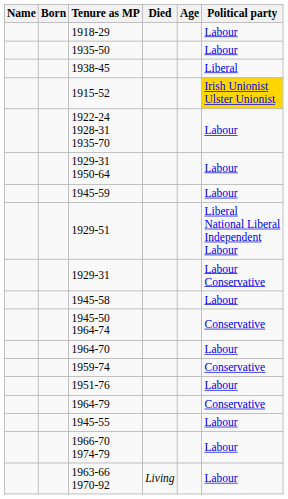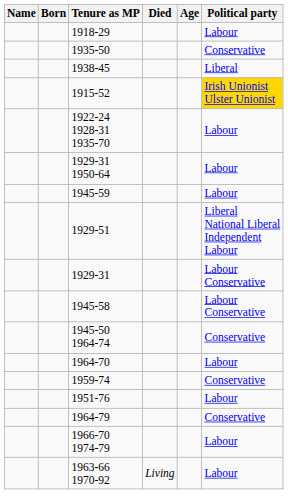 <table class="wikitable sortable">
 <tr>
 <th>Name</th>
 <th>Born</th>
 <th>Tenure as MP</th>
 <th>Died</th>
 <th>Age</th>
 <th>Political party</th>
 </tr>
 <tr>
 <td></td>
 <td></td>
 <td>1918-29</td>
 <td></td>
 <td></td>
 <td><a href='#'>Labour</a></td>
 </tr>
 <tr>
 <td></td>
 <td></td>
 <td>1935-50</td>
 <td></td>
 <td></td>
-<td><a href='#'>Labour</a></td>
+<td><a href='#'>Conservative</a></td>
 </tr>
 <tr>
 <td></td>
 <td></td>
 <td>1938-45</td>
 <td></td>
 <td></td>
 <td><a href='#'>Liberal</a></td>
 </tr>
 <tr>
 <td></td>
 <td></td>
 <td>1915-52</td>
 <td></td>
 <td></td>
 <td style="background: gold;"><a href='#'>Irish Unionist</a><br><a href='#'>Ulster Unionist</a></td>
 </tr>
 <tr>
 <td></td>
 <td></td>
 <td>1922-24<br>1928-31<br>1935-70</td>
 <td></td>
 <td></td>
 <td><a href='#'>Labour</a></td>
 </tr>
 <tr>
 <td></td>
 <td></td>
 <td>1929-31<br>1950-64</td>
 <td></td>
 <td></td>
 <td><a href='#'>Labour</a></td>
 </tr>
 <tr>
 <td></td>
 <td></td>
 <td>1945-59</td>
 <td></td>
 <td></td>
 <td><a href='#'>Labour</a></td>
 </tr>
 <tr>
 <td></td>
 <td></td>
 <td>1929-51</td>
 <td></td>
 <td></td>
 <td><a href='#'>Liberal</a><br><a href='#'>National Liberal</a><br><a href='#'>Independent</a><br><a href='#'>Labour</a></td>
 </tr>
 <tr>
 <td></td>
 <td></td>
 <td>1929-31</td>
 <td></td>
 <td></td>
 <td><a href='#'>Labour</a><br><a href='#'>Conservative</a></td>
 </tr>
 <tr>
 <td></td>
 <td></td>
 <td>1945-58</td>
 <td></td>
 <td></td>
-<td><a href='#'>Labour</a></td>
+<td><a href='#'>Labour</a><br><a href='#'>Conservative</a></td>
 </tr>
 <tr>
 <td></td>
 <td></td>
 <td>1945-50<br>1964-74</td>
 <td></td>
 <td></td>
 <td><a href='#'>Conservative</a></td>
 </tr>
 <tr>
 <td></td>
 <td></td>
 <td>1964-70</td>
 <td></td>
 <td></td>
 <td><a href='#'>Labour</a></td>
 </tr>
 <tr>
 <td></td>
 <td></td>
 <td>1959-74</td>
 <td></td>
 <td></td>
 <td><a href='#'>Conservative</a></td>
 </tr>
 <tr>
 <td></td>
 <td></td>
 <td>1951-76</td>
 <td></td>
 <td></td>
 <td><a href='#'>Labour</a></td>
 </tr>
 <tr>
 <td></td>
 <td></td>
 <td>1964-79</td>
 <td></td>
 <td></td>
 <td><a href='#'>Conservative</a></td>
 </tr>
 <tr>
 <td></td>
 <td></td>
-<td>1945-55</td>
-<td></td>
-<td></td>
-<td><a href='#'>Labour</a></td>
-</tr>
-<tr>
-<td></td>
-<td></td>
 <td>1966-70<br>1974-79</td>
 <td></td>
 <td></td>
 <td><a href='#'>Labour</a></td>
 </tr>
 <tr>
 <td></td>
 <td></td>
 <td>1963-66<br>1970-92</td>
 <td><em>Living</em></td>
 <td></td>
 <td><a href='#'>Labour</a></td>
 </tr>
 </table>
